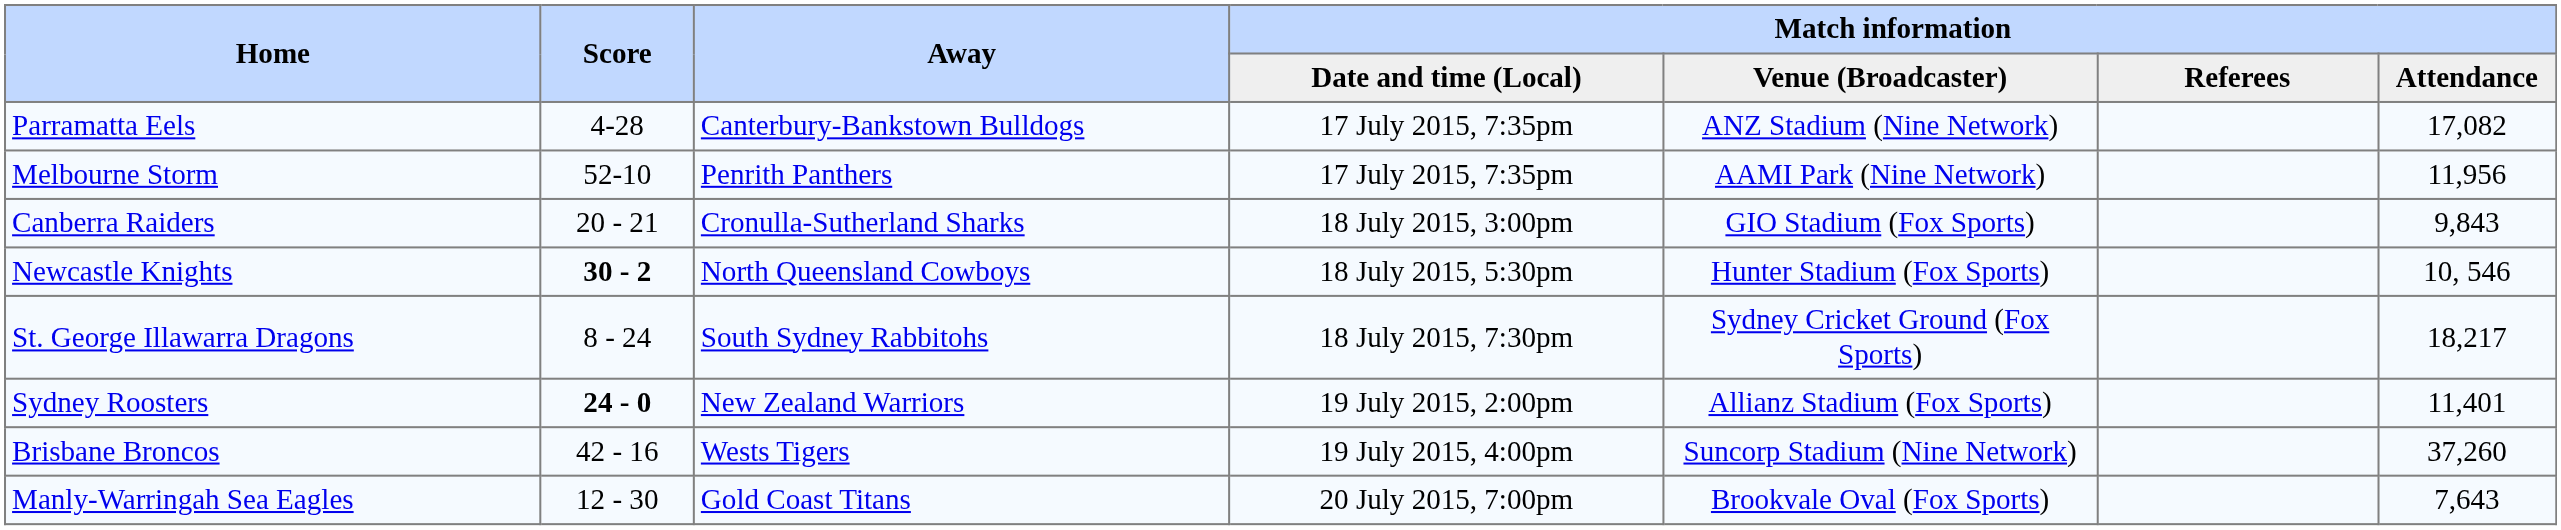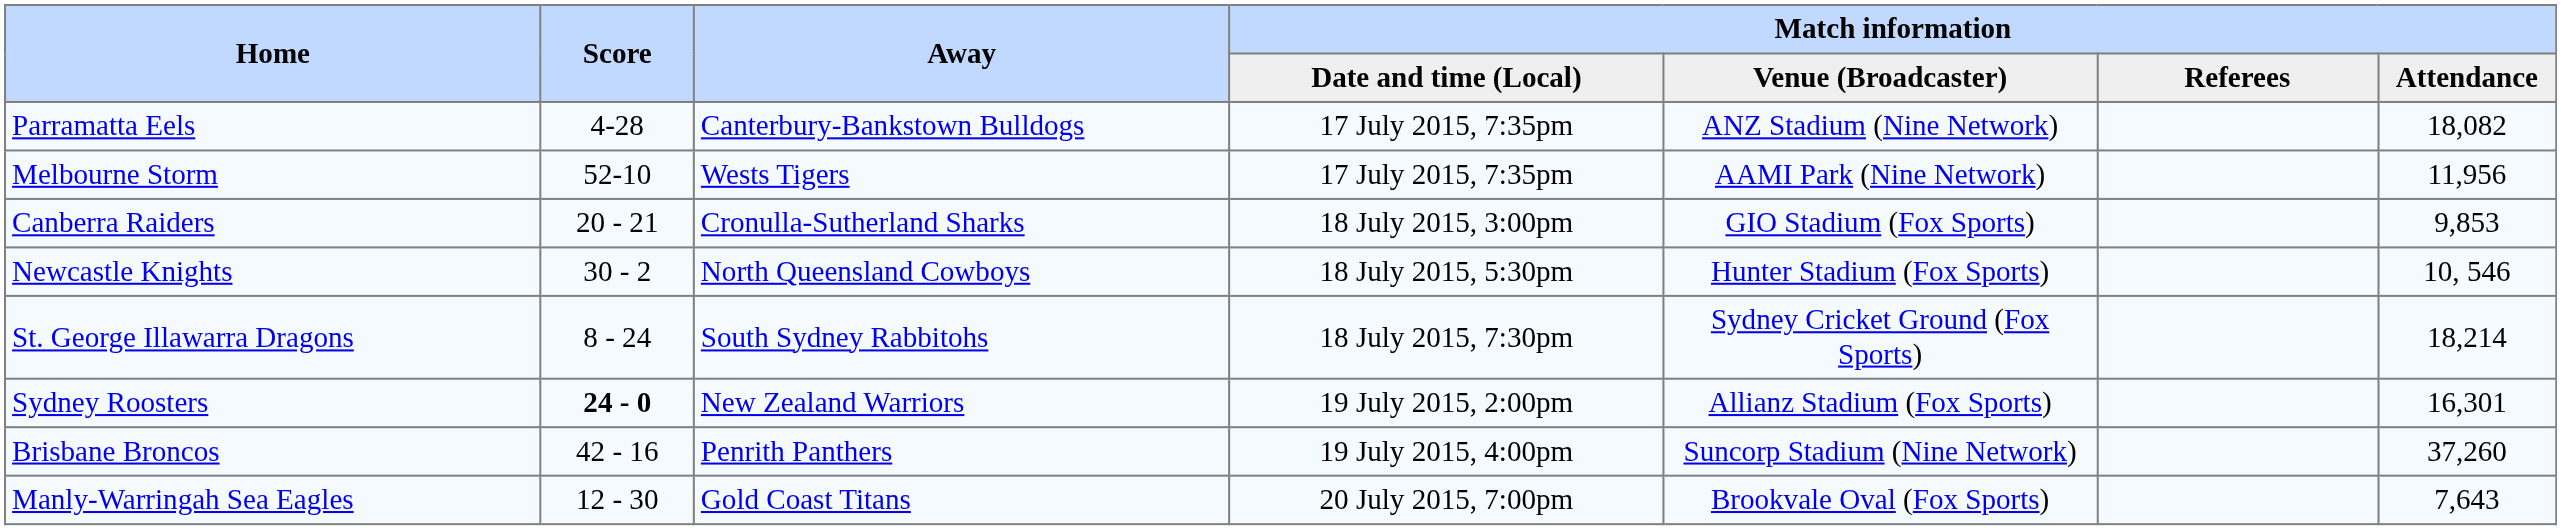 <table border="1" cellpadding="3" cellspacing="0" style="border-collapse:collapse; font-size:90%; width:100%;">
 <tr style="background:#c1d8ff;">
 <th rowspan="2" style="width:21%;">Home</th>
 <th rowspan="2" style="width:6%;">Score</th>
 <th rowspan="2" style="width:21%;">Away</th>
 <th colspan=6>Match information</th>
 </tr>
 <tr style="background:#efefef;">
 <th width=17%>Date and time (Local)</th>
 <th width="17%">Venue (Broadcaster)</th>
 <th width=11%>Referees</th>
 <th width=7%>Attendance</th>
 </tr>
 <tr style="text-align:center; background:#f5faff;">
 <td align="left"> <a href='#'>Parramatta Eels</a></td>
 <td>4-28</td>
 <td align="left"> <a href='#'>Canterbury-Bankstown Bulldogs</a></td>
 <td>17 July 2015, 7:35pm</td>
 <td><a href='#'>ANZ Stadium</a>  (<a href='#'>Nine Network</a>)</td>
 <td></td>
-<td>17,082</td>
+<td>18,082</td>
 </tr>
 <tr style="text-align:center; background:#f5faff;">
 <td align="left"> <a href='#'>Melbourne Storm</a></td>
 <td>52-10</td>
-<td align="left"> <a href='#'>Penrith Panthers</a></td>
+<td align="left"> <a href='#'>Wests Tigers</a></td>
 <td>17 July 2015, 7:35pm</td>
 <td><a href='#'>AAMI Park</a>  (<a href='#'>Nine Network</a>)</td>
 <td></td>
 <td>11,956</td>
 </tr>
 <tr style="text-align:center; background:#f5faff;">
 <td align="left"> <a href='#'>Canberra Raiders</a></td>
 <td>20 - 21</td>
 <td align="left"> <a href='#'>Cronulla-Sutherland Sharks</a></td>
 <td>18 July 2015, 3:00pm</td>
 <td><a href='#'>GIO Stadium</a> (<a href='#'>Fox Sports</a>)</td>
 <td></td>
-<td>9,843</td>
+<td>9,853</td>
 </tr>
 <tr style="text-align:center; background:#f5faff;">
 <td align="left"> <a href='#'>Newcastle Knights</a></td>
-<td><strong>30 - 2</strong></td>
+<td>30 - 2</td>
 <td align="left"> <a href='#'>North Queensland Cowboys</a></td>
 <td>18 July 2015, 5:30pm</td>
 <td><a href='#'>Hunter Stadium</a> (<a href='#'>Fox Sports</a>)</td>
 <td></td>
 <td>10, 546</td>
 </tr>
 <tr style="text-align:center; background:#f5faff;">
 <td align="left"> <a href='#'>St. George Illawarra Dragons</a></td>
 <td>8 - 24</td>
 <td align="left"> <a href='#'>South Sydney Rabbitohs</a></td>
 <td>18 July 2015, 7:30pm</td>
 <td><a href='#'>Sydney Cricket Ground</a> (<a href='#'>Fox Sports</a>)</td>
 <td></td>
-<td>18,217</td>
+<td>18,214</td>
 </tr>
 <tr style="text-align:center; background:#f5faff;">
 <td align="left"><a href='#'>Sydney Roosters</a></td>
 <td><strong>24 - 0</strong></td>
 <td align="left"> <a href='#'>New Zealand Warriors</a></td>
 <td>19 July 2015, 2:00pm</td>
 <td><a href='#'>Allianz Stadium</a> (<a href='#'>Fox Sports</a>)</td>
 <td></td>
-<td>11,401</td>
+<td>16,301</td>
 </tr>
 <tr style="text-align:center; background:#f5faff;">
 <td align="left"> <a href='#'>Brisbane Broncos</a></td>
 <td>42 - 16</td>
-<td align="left"> <a href='#'>Wests Tigers</a></td>
+<td align="left"> <a href='#'>Penrith Panthers</a></td>
 <td>19 July 2015, 4:00pm</td>
 <td><a href='#'>Suncorp Stadium</a>  (<a href='#'>Nine Network</a>)</td>
 <td></td>
 <td>37,260</td>
 </tr>
 <tr style="text-align:center; background:#f5faff;">
 <td align="left"> <a href='#'>Manly-Warringah Sea Eagles</a></td>
 <td>12 - 30</td>
 <td align="left"> <a href='#'>Gold Coast Titans</a></td>
 <td>20 July 2015, 7:00pm</td>
 <td><a href='#'>Brookvale Oval</a> (<a href='#'>Fox Sports</a>)</td>
 <td></td>
 <td>7,643</td>
 </tr>
 </table>
